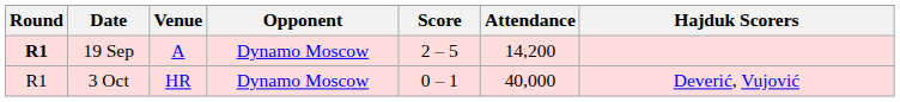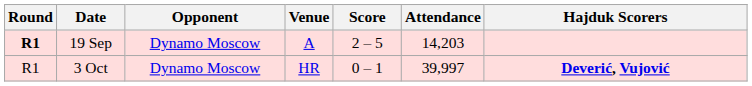 <table class="wikitable sortable" style="text-align: center; font-size:95%;">
 <tr>
 <th width="30">Round</th>
 <th width="60">Date</th>
+<th width="150">Opponent</th>
 <th width="20">Venue</th>
-<th width="150">Opponent</th>
 <th width="60">Score</th>
 <th width="60">Attendance</th>
 <th width="250">Hajduk Scorers</th>
 </tr>
 <tr bgcolor="#ffdddd">
 <td><strong>R1</strong></td>
 <td>19 Sep</td>
+<td><a href='#'>Dynamo Moscow</a> </td>
 <td><a href='#'>A</a> </td>
-<td><a href='#'>Dynamo Moscow</a> </td>
 <td>2 – 5</td>
-<td>14,200</td>
+<td>14,203</td>
 <td></td>
 </tr>
 <tr bgcolor="#ffdddd">
 <td>R1</td>
 <td>3 Oct</td>
+<td><a href='#'>Dynamo Moscow</a> </td>
 <td><a href='#'>HR</a></td>
-<td><a href='#'>Dynamo Moscow</a> </td>
 <td>0 – 1</td>
-<td>40,000</td>
-<td><a href='#'>Deverić</a>, <a href='#'>Vujović</a></td>
+<td>39,997</td>
+<td><strong><a href='#'>Deverić</a>, <a href='#'>Vujović</a></strong></td>
 </tr>
 </table>
